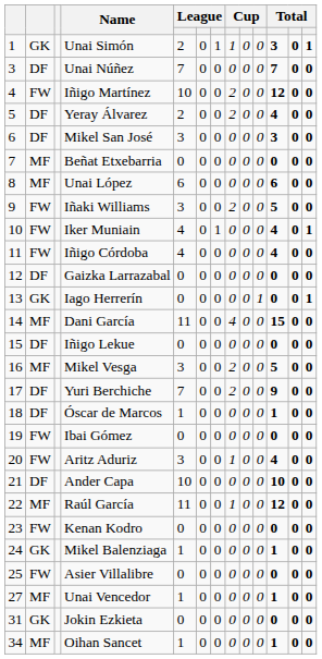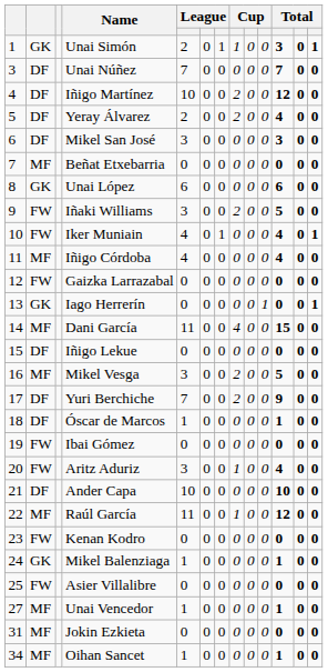 <table class="wikitable sortable">
 <tr>
 <th rowspan=2></th>
 <th rowspan=2></th>
 <th rowspan=2></th>
 <th rowspan=2>Name</th>
 <th colspan=3>League</th>
 <th colspan=3>Cup</th>
 <th colspan=3>Total</th>
 </tr>
 <tr>
 <th></th>
 <th></th>
 <th></th>
 <th></th>
 <th></th>
 <th></th>
 <th></th>
 <th></th>
 <th></th>
 </tr>
 <tr>
 <td>1</td>
 <td>GK</td>
 <td></td>
 <td>Unai Simón</td>
 <td>2</td>
 <td>0</td>
 <td>1</td>
 <td><em>1</em></td>
 <td><em>0</em></td>
 <td><em>0</em></td>
 <td><strong>3</strong></td>
 <td><strong>0</strong></td>
 <td><strong>1</strong></td>
 </tr>
 <tr>
 <td>3</td>
 <td>DF</td>
 <td></td>
 <td>Unai Núñez</td>
 <td>7</td>
 <td>0</td>
 <td>0</td>
 <td><em>0</em></td>
 <td><em>0</em></td>
 <td><em>0</em></td>
 <td><strong>7</strong></td>
 <td><strong>0</strong></td>
 <td><strong>0</strong></td>
 </tr>
 <tr>
 <td>4</td>
-<td>FW</td>
+<td>DF</td>
 <td></td>
 <td>Iñigo Martínez</td>
 <td>10</td>
 <td>0</td>
 <td>0</td>
 <td><em>2</em></td>
 <td><em>0</em></td>
 <td><em>0</em></td>
 <td><strong>12</strong></td>
 <td><strong>0</strong></td>
 <td><strong>0</strong></td>
 </tr>
 <tr>
 <td>5</td>
 <td>DF</td>
 <td></td>
 <td>Yeray Álvarez</td>
 <td>2</td>
 <td>0</td>
 <td>0</td>
 <td><em>2</em></td>
 <td><em>0</em></td>
 <td><em>0</em></td>
 <td><strong>4</strong></td>
 <td><strong>0</strong></td>
 <td><strong>0</strong></td>
 </tr>
 <tr>
 <td>6</td>
 <td>DF</td>
 <td></td>
 <td>Mikel San José</td>
 <td>3</td>
 <td>0</td>
 <td>0</td>
 <td><em>0</em></td>
 <td><em>0</em></td>
 <td><em>0</em></td>
 <td><strong>3</strong></td>
 <td><strong>0</strong></td>
 <td><strong>0</strong></td>
 </tr>
 <tr>
 <td>7</td>
 <td>MF</td>
 <td></td>
 <td>Beñat Etxebarria</td>
 <td>0</td>
 <td>0</td>
 <td>0</td>
 <td><em>0</em></td>
 <td><em>0</em></td>
 <td><em>0</em></td>
 <td><strong>0</strong></td>
 <td><strong>0</strong></td>
 <td><strong>0</strong></td>
 </tr>
 <tr>
 <td>8</td>
-<td>MF</td>
+<td>GK</td>
 <td></td>
 <td>Unai López</td>
 <td>6</td>
 <td>0</td>
 <td>0</td>
 <td><em>0</em></td>
 <td><em>0</em></td>
 <td><em>0</em></td>
 <td><strong>6</strong></td>
 <td><strong>0</strong></td>
 <td><strong>0</strong></td>
 </tr>
 <tr>
 <td>9</td>
 <td>FW</td>
 <td></td>
 <td>Iñaki Williams</td>
 <td>3</td>
 <td>0</td>
 <td>0</td>
 <td><em>2</em></td>
 <td><em>0</em></td>
 <td><em>0</em></td>
 <td><strong>5</strong></td>
 <td><strong>0</strong></td>
 <td><strong>0</strong></td>
 </tr>
 <tr>
 <td>10</td>
 <td>FW</td>
 <td></td>
 <td>Iker Muniain</td>
 <td>4</td>
 <td>0</td>
 <td>1</td>
 <td><em>0</em></td>
 <td><em>0</em></td>
 <td><em>0</em></td>
 <td><strong>4</strong></td>
 <td><strong>0</strong></td>
 <td><strong>1</strong></td>
 </tr>
 <tr>
 <td>11</td>
-<td>FW</td>
+<td>MF</td>
 <td></td>
 <td>Iñigo Córdoba</td>
 <td>4</td>
 <td>0</td>
 <td>0</td>
 <td><em>0</em></td>
 <td><em>0</em></td>
 <td><em>0</em></td>
 <td><strong>4</strong></td>
 <td><strong>0</strong></td>
 <td><strong>0</strong></td>
 </tr>
 <tr>
 <td>12</td>
-<td>DF</td>
+<td>FW</td>
 <td></td>
 <td>Gaizka Larrazabal</td>
 <td>0</td>
 <td>0</td>
 <td>0</td>
 <td><em>0</em></td>
 <td><em>0</em></td>
 <td><em>0</em></td>
 <td><strong>0</strong></td>
 <td><strong>0</strong></td>
 <td><strong>0</strong></td>
 </tr>
 <tr>
 <td>13</td>
 <td>GK</td>
 <td></td>
 <td>Iago Herrerín</td>
 <td>0</td>
 <td>0</td>
 <td>0</td>
 <td><em>0</em></td>
 <td><em>0</em></td>
 <td><em>1</em></td>
 <td><strong>0</strong></td>
 <td><strong>0</strong></td>
 <td><strong>1</strong></td>
 </tr>
 <tr>
 <td>14</td>
 <td>MF</td>
 <td></td>
 <td>Dani García</td>
 <td>11</td>
 <td>0</td>
 <td>0</td>
 <td><em>4</em></td>
 <td><em>0</em></td>
 <td><em>0</em></td>
 <td><strong>15</strong></td>
 <td><strong>0</strong></td>
 <td><strong>0</strong></td>
 </tr>
 <tr>
 <td>15</td>
 <td>DF</td>
 <td></td>
 <td>Iñigo Lekue</td>
 <td>0</td>
 <td>0</td>
 <td>0</td>
 <td><em>0</em></td>
 <td><em>0</em></td>
 <td><em>0</em></td>
 <td><strong>0</strong></td>
 <td><strong>0</strong></td>
 <td><strong>0</strong></td>
 </tr>
 <tr>
 <td>16</td>
 <td>MF</td>
 <td></td>
 <td>Mikel Vesga</td>
 <td>3</td>
 <td>0</td>
 <td>0</td>
 <td><em>2</em></td>
 <td><em>0</em></td>
 <td><em>0</em></td>
 <td><strong>5</strong></td>
 <td><strong>0</strong></td>
 <td><strong>0</strong></td>
 </tr>
 <tr>
 <td>17</td>
 <td>DF</td>
 <td></td>
 <td>Yuri Berchiche</td>
 <td>7</td>
 <td>0</td>
 <td>0</td>
 <td><em>2</em></td>
 <td><em>0</em></td>
 <td><em>0</em></td>
 <td><strong>9</strong></td>
 <td><strong>0</strong></td>
 <td><strong>0</strong></td>
 </tr>
 <tr>
 <td>18</td>
 <td>DF</td>
 <td></td>
 <td>Óscar de Marcos</td>
 <td>1</td>
 <td>0</td>
 <td>0</td>
 <td><em>0</em></td>
 <td><em>0</em></td>
 <td><em>0</em></td>
 <td><strong>1</strong></td>
 <td><strong>0</strong></td>
 <td><strong>0</strong></td>
 </tr>
 <tr>
 <td>19</td>
 <td>FW</td>
 <td></td>
 <td>Ibai Gómez</td>
 <td>0</td>
 <td>0</td>
 <td>0</td>
 <td><em>0</em></td>
 <td><em>0</em></td>
 <td><em>0</em></td>
 <td><strong>0</strong></td>
 <td><strong>0</strong></td>
 <td><strong>0</strong></td>
 </tr>
 <tr>
 <td>20</td>
 <td>FW</td>
 <td></td>
 <td>Aritz Aduriz</td>
 <td>3</td>
 <td>0</td>
 <td>0</td>
 <td><em>1</em></td>
 <td><em>0</em></td>
 <td><em>0</em></td>
 <td><strong>4</strong></td>
 <td><strong>0</strong></td>
 <td><strong>0</strong></td>
 </tr>
 <tr>
 <td>21</td>
 <td>DF</td>
 <td></td>
 <td>Ander Capa</td>
 <td>10</td>
 <td>0</td>
 <td>0</td>
 <td><em>0</em></td>
 <td><em>0</em></td>
 <td><em>0</em></td>
 <td><strong>10</strong></td>
 <td><strong>0</strong></td>
 <td><strong>0</strong></td>
 </tr>
 <tr>
 <td>22</td>
 <td>MF</td>
 <td></td>
 <td>Raúl García</td>
 <td>11</td>
 <td>0</td>
 <td>0</td>
 <td><em>1</em></td>
 <td><em>0</em></td>
 <td><em>0</em></td>
 <td><strong>12</strong></td>
 <td><strong>0</strong></td>
 <td><strong>0</strong></td>
 </tr>
 <tr>
 <td>23</td>
 <td>FW</td>
 <td></td>
 <td>Kenan Kodro</td>
 <td>0</td>
 <td>0</td>
 <td>0</td>
 <td><em>0</em></td>
 <td><em>0</em></td>
 <td><em>0</em></td>
 <td><strong>0</strong></td>
 <td><strong>0</strong></td>
 <td><strong>0</strong></td>
 </tr>
 <tr>
 <td>24</td>
 <td>GK</td>
 <td></td>
 <td>Mikel Balenziaga</td>
 <td>1</td>
 <td>0</td>
 <td>0</td>
 <td><em>0</em></td>
 <td><em>0</em></td>
 <td><em>0</em></td>
 <td><strong>1</strong></td>
 <td><strong>0</strong></td>
 <td><strong>0</strong></td>
 </tr>
 <tr>
 <td>25</td>
 <td>FW</td>
 <td></td>
 <td>Asier Villalibre</td>
 <td>0</td>
 <td>0</td>
 <td>0</td>
 <td><em>0</em></td>
 <td><em>0</em></td>
 <td><em>0</em></td>
 <td><strong>0</strong></td>
 <td><strong>0</strong></td>
 <td><strong>0</strong></td>
 </tr>
 <tr>
 <td>27</td>
 <td>MF</td>
 <td></td>
 <td>Unai Vencedor</td>
 <td>1</td>
 <td>0</td>
 <td>0</td>
 <td><em>0</em></td>
 <td><em>0</em></td>
 <td><em>0</em></td>
 <td><strong>1</strong></td>
 <td><strong>0</strong></td>
 <td><strong>0</strong></td>
 </tr>
 <tr>
 <td>31</td>
-<td>GK</td>
+<td>MF</td>
 <td></td>
 <td>Jokin Ezkieta</td>
 <td>0</td>
 <td>0</td>
 <td>0</td>
 <td><em>0</em></td>
 <td><em>0</em></td>
 <td><em>0</em></td>
 <td><strong>0</strong></td>
 <td><strong>0</strong></td>
 <td><strong>0</strong></td>
 </tr>
 <tr>
 <td>34</td>
 <td>MF</td>
 <td></td>
 <td>Oihan Sancet</td>
 <td>1</td>
 <td>0</td>
 <td>0</td>
 <td><em>0</em></td>
 <td><em>0</em></td>
 <td><em>0</em></td>
 <td><strong>1</strong></td>
 <td><strong>0</strong></td>
 <td><strong>0</strong></td>
 </tr>
 </table>
